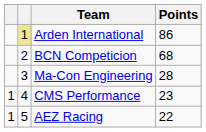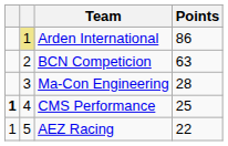 <table class="wikitable" style="font-size: 85%;">
 <tr>
 <th></th>
 <th></th>
 <th>Team</th>
 <th>Points</th>
 </tr>
 <tr>
 <td align="left"></td>
 <td align="center" style="background: khaki;">1</td>
 <td> <a href='#'>Arden International</a></td>
 <td>86</td>
 </tr>
 <tr>
 <td align="left"></td>
 <td align="center">2</td>
 <td> <a href='#'>BCN Competicion</a></td>
-<td>68</td>
+<td>63</td>
 </tr>
 <tr>
 <td align="left"></td>
 <td align="center">3</td>
 <td> <a href='#'>Ma-Con Engineering</a></td>
 <td>28</td>
 </tr>
 <tr>
-<td align="left"> 1</td>
+<td align="left"><strong> 1</strong></td>
 <td align="center">4</td>
 <td> <a href='#'>CMS Performance</a></td>
-<td>23</td>
+<td>25</td>
 </tr>
 <tr>
 <td align="left"> 1</td>
 <td align="center">5</td>
 <td> <a href='#'>AEZ Racing</a></td>
 <td>22</td>
 </tr>
 </table>
